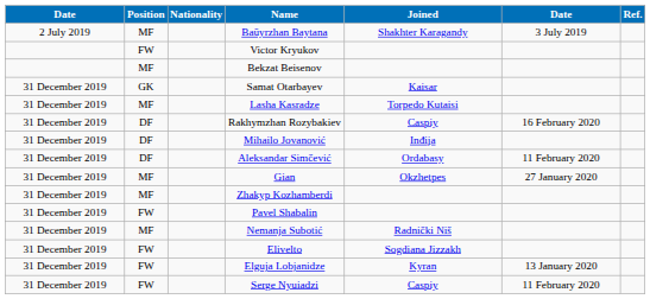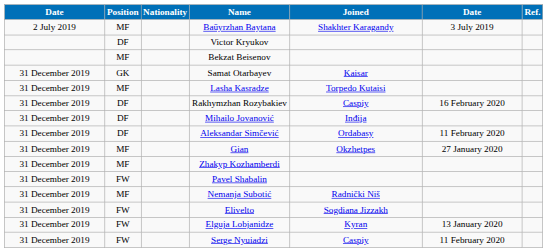 <table class="wikitable"  style="text-align:center; font-size:90%; ">
 <tr>
 <th style="background:#0070B8; color:#FFFFFF; width:150px;">Date</th>
 <th style="background:#0070B8; color:#FFFFFF; width:50px;">Position</th>
 <th style="background:#0070B8; color:#FFFFFF; width:50px;">Nationality</th>
 <th style="background:#0070B8; color:#FFFFFF; width:150px;">Name</th>
 <th style="background:#0070B8; color:#FFFFFF; width:200px;">Joined</th>
 <th style="background:#0070B8; color:#FFFFFF; width:150px;">Date</th>
 <th style="background:#0070B8; color:#FFFFFF; width:25px;">Ref.</th>
 </tr>
 <tr>
 <td>2 July 2019</td>
 <td>MF</td>
 <td></td>
 <td><a href='#'>Baūyrzhan Baytana</a></td>
 <td><a href='#'>Shakhter Karagandy</a></td>
 <td>3 July 2019</td>
 <td></td>
 </tr>
 <tr>
 <td></td>
-<td>FW</td>
+<td>DF</td>
 <td></td>
 <td>Victor Kryukov</td>
 <td></td>
 <td></td>
 <td></td>
 </tr>
 <tr>
 <td></td>
 <td>MF</td>
 <td></td>
 <td>Bekzat Beisenov</td>
 <td></td>
 <td></td>
 <td></td>
 </tr>
 <tr>
 <td>31 December 2019</td>
 <td>GK</td>
 <td></td>
 <td>Samat Otarbayev</td>
 <td><a href='#'>Kaisar</a></td>
 <td></td>
 <td></td>
 </tr>
 <tr>
 <td>31 December 2019</td>
 <td>MF</td>
 <td></td>
 <td><a href='#'>Lasha Kasradze</a></td>
 <td><a href='#'>Torpedo Kutaisi</a></td>
 <td></td>
 <td></td>
 </tr>
 <tr>
 <td>31 December 2019</td>
 <td>DF</td>
 <td></td>
 <td>Rakhymzhan Rozybakiev</td>
 <td><a href='#'>Caspiy</a></td>
 <td>16 February 2020</td>
 <td></td>
 </tr>
 <tr>
 <td>31 December 2019</td>
 <td>DF</td>
 <td></td>
 <td><a href='#'>Mihailo Jovanović</a></td>
 <td><a href='#'>Inđija</a></td>
 <td></td>
 <td></td>
 </tr>
 <tr>
 <td>31 December 2019</td>
 <td>DF</td>
 <td></td>
 <td><a href='#'>Aleksandar Simčević</a></td>
 <td><a href='#'>Ordabasy</a></td>
 <td>11 February 2020</td>
 <td></td>
 </tr>
 <tr>
 <td>31 December 2019</td>
 <td>MF</td>
 <td></td>
 <td><a href='#'>Gian</a></td>
 <td><a href='#'>Okzhetpes</a></td>
 <td>27 January 2020</td>
 <td></td>
 </tr>
 <tr>
 <td>31 December 2019</td>
 <td>MF</td>
 <td></td>
 <td><a href='#'>Zhakyp Kozhamberdi</a></td>
 <td></td>
 <td></td>
 <td></td>
 </tr>
 <tr>
 <td>31 December 2019</td>
 <td>FW</td>
 <td></td>
 <td><a href='#'>Pavel Shabalin</a></td>
 <td></td>
 <td></td>
 <td></td>
 </tr>
 <tr>
 <td>31 December 2019</td>
 <td>MF</td>
 <td></td>
 <td><a href='#'>Nemanja Subotić</a></td>
 <td><a href='#'>Radnički Niš</a></td>
 <td></td>
 <td></td>
 </tr>
 <tr>
 <td>31 December 2019</td>
 <td>FW</td>
 <td></td>
 <td><a href='#'>Elivelto</a></td>
 <td><a href='#'>Sogdiana Jizzakh</a></td>
 <td></td>
 <td></td>
 </tr>
 <tr>
 <td>31 December 2019</td>
 <td>FW</td>
 <td></td>
 <td><a href='#'>Elguja Lobjanidze</a></td>
 <td><a href='#'>Kyran</a></td>
 <td>13 January 2020</td>
 <td></td>
 </tr>
 <tr>
 <td>31 December 2019</td>
 <td>FW</td>
 <td></td>
 <td><a href='#'>Serge Nyuiadzi</a></td>
 <td><a href='#'>Caspiy</a></td>
 <td>11 February 2020</td>
 <td></td>
 </tr>
 </table>
